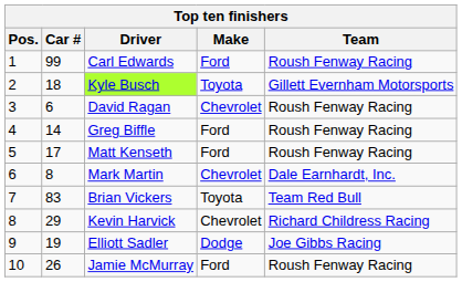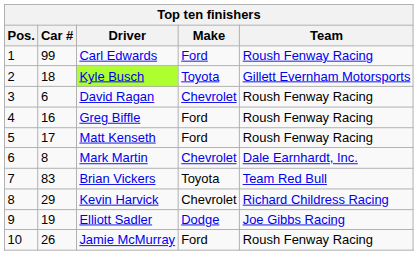 <table class="wikitable" style="font-size:90%;">
 <tr>
 <th colspan="9">Top ten finishers</th>
 </tr>
 <tr>
 <th>Pos.</th>
 <th>Car #</th>
 <th>Driver</th>
 <th>Make</th>
 <th>Team</th>
 </tr>
 <tr>
 <td>1</td>
 <td>99</td>
 <td><a href='#'>Carl Edwards</a></td>
 <td><a href='#'>Ford</a></td>
 <td><a href='#'>Roush Fenway Racing</a></td>
 </tr>
 <tr>
 <td>2</td>
 <td>18</td>
 <td style="background:greenyellow;"><a href='#'>Kyle Busch</a></td>
 <td><a href='#'>Toyota</a></td>
 <td><a href='#'>Gillett Evernham Motorsports</a></td>
 </tr>
 <tr>
 <td>3</td>
 <td>6</td>
 <td><a href='#'>David Ragan</a></td>
 <td><a href='#'>Chevrolet</a></td>
 <td>Roush Fenway Racing</td>
 </tr>
 <tr>
 <td>4</td>
-<td>14</td>
+<td>16</td>
 <td><a href='#'>Greg Biffle</a></td>
 <td>Ford</td>
 <td>Roush Fenway Racing</td>
 </tr>
 <tr>
 <td>5</td>
 <td>17</td>
 <td><a href='#'>Matt Kenseth</a></td>
 <td>Ford</td>
 <td>Roush Fenway Racing</td>
 </tr>
 <tr>
 <td>6</td>
 <td>8</td>
 <td><a href='#'>Mark Martin</a></td>
 <td><a href='#'>Chevrolet</a></td>
 <td><a href='#'>Dale Earnhardt, Inc.</a></td>
 </tr>
 <tr>
 <td>7</td>
 <td>83</td>
 <td><a href='#'>Brian Vickers</a></td>
 <td>Toyota</td>
 <td><a href='#'>Team Red Bull</a></td>
 </tr>
 <tr>
 <td>8</td>
 <td>29</td>
 <td><a href='#'>Kevin Harvick</a></td>
 <td>Chevrolet</td>
 <td><a href='#'>Richard Childress Racing</a></td>
 </tr>
 <tr>
 <td>9</td>
 <td>19</td>
 <td><a href='#'>Elliott Sadler</a></td>
 <td><a href='#'>Dodge</a></td>
 <td><a href='#'>Joe Gibbs Racing</a></td>
 </tr>
 <tr>
 <td>10</td>
 <td>26</td>
 <td><a href='#'>Jamie McMurray</a></td>
 <td>Ford</td>
 <td>Roush Fenway Racing</td>
 </tr>
 </table>
